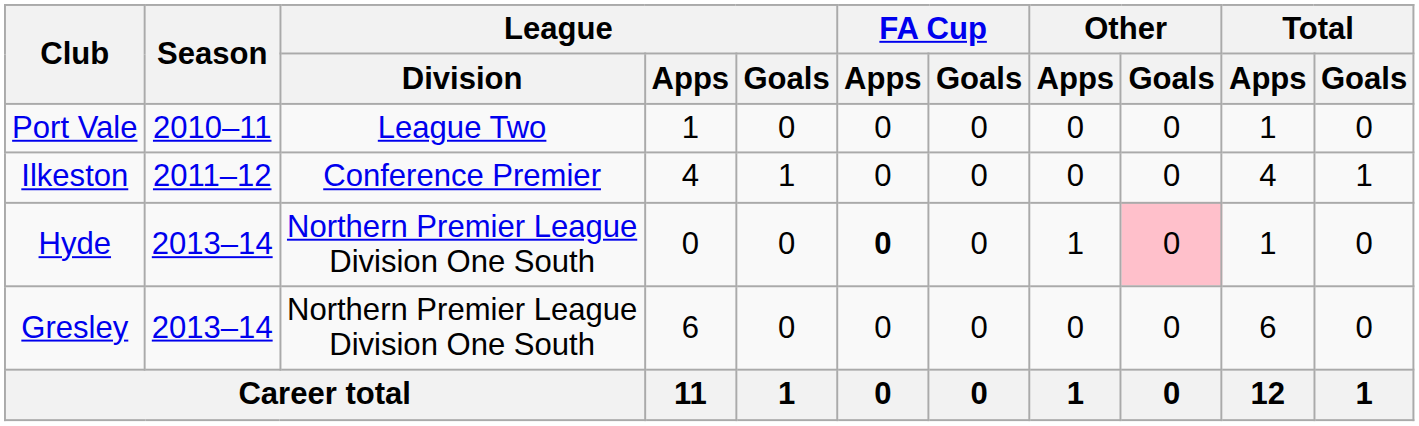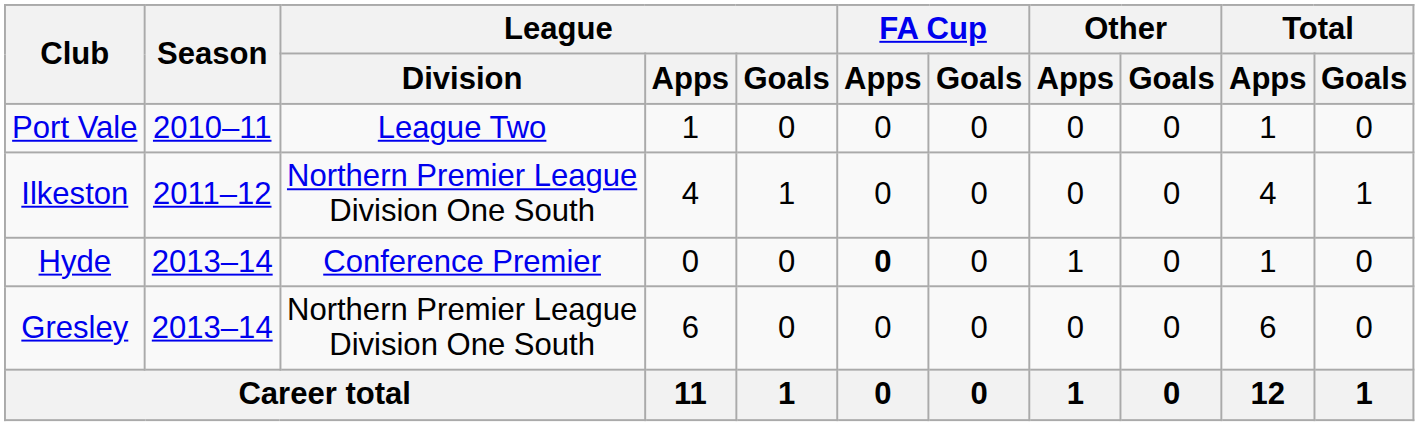 <table class="wikitable" style="text-align:center">
 <tr>
 <th rowspan="2">Club</th>
 <th rowspan="2">Season</th>
 <th colspan="3">League</th>
 <th colspan="2"><a href='#'>FA Cup</a></th>
 <th colspan="2">Other</th>
 <th colspan="2">Total</th>
 </tr>
 <tr>
 <th>Division</th>
 <th>Apps</th>
 <th>Goals</th>
 <th>Apps</th>
 <th>Goals</th>
 <th>Apps</th>
 <th>Goals</th>
 <th>Apps</th>
 <th>Goals</th>
 </tr>
 <tr>
 <td><a href='#'>Port Vale</a></td>
 <td><a href='#'>2010–11</a></td>
 <td><a href='#'>League Two</a></td>
 <td>1</td>
 <td>0</td>
 <td>0</td>
 <td>0</td>
 <td>0</td>
 <td>0</td>
 <td>1</td>
 <td>0</td>
 </tr>
 <tr>
 <td><a href='#'>Ilkeston</a></td>
 <td><a href='#'>2011–12</a></td>
-<td><a href='#'>Conference Premier</a></td>
+<td><a href='#'>Northern Premier League</a><br>Division One South</td>
 <td>4</td>
 <td>1</td>
 <td>0</td>
 <td>0</td>
 <td>0</td>
 <td>0</td>
 <td>4</td>
 <td>1</td>
 </tr>
 <tr>
 <td><a href='#'>Hyde</a></td>
 <td><a href='#'>2013–14</a></td>
-<td><a href='#'>Northern Premier League</a><br>Division One South</td>
+<td><a href='#'>Conference Premier</a></td>
 <td>0</td>
 <td>0</td>
 <td><strong>0</strong></td>
 <td>0</td>
 <td>1</td>
-<td style="background: pink;">0</td>
+<td>0</td>
 <td>1</td>
 <td>0</td>
 </tr>
 <tr>
 <td><a href='#'>Gresley</a></td>
 <td><a href='#'>2013–14</a></td>
 <td>Northern Premier League<br>Division One South</td>
 <td>6</td>
 <td>0</td>
 <td>0</td>
 <td>0</td>
 <td>0</td>
 <td>0</td>
 <td>6</td>
 <td>0</td>
 </tr>
 <tr>
 <th colspan="3">Career total</th>
 <th>11</th>
 <th>1</th>
 <th>0</th>
 <th>0</th>
 <th>1</th>
 <th>0</th>
 <th>12</th>
 <th>1</th>
 </tr>
 </table>
